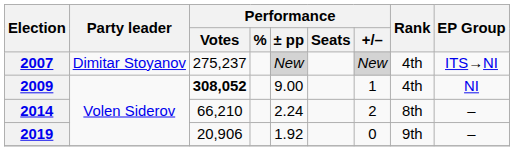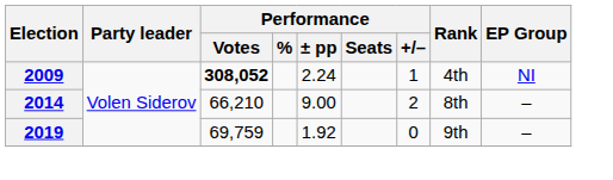 <table class=wikitable style=text-align:center>
 <tr>
 <th rowspan="2"><strong>Election</strong></th>
 <th rowspan="2">Party leader</th>
 <th colspan="5" scope="col">Performance</th>
 <th rowspan="2">Rank</th>
 <th rowspan="2">EP Group</th>
 </tr>
 <tr>
 <th><strong>Votes</strong></th>
 <th><strong>%</strong></th>
 <th><strong>± pp</strong></th>
 <th><strong>Seats</strong></th>
 <th><strong>+/–</strong></th>
 </tr>
 <tr>
-<th><a href='#'>2007</a></th>
-<td rowspan="1"><a href='#'>Dimitar Stoyanov</a></td>
-<td>275,237</td>
-<td></td>
-<td bgcolor="lightgrey"><em>New</em></td>
-<td></td>
-<td bgcolor="lightgrey"><em>New</em></td>
-<td>4th</td>
-<td><a href='#'>ITS</a>→<a href='#'>NI</a></td>
-</tr>
-<tr>
 <th><a href='#'>2009</a></th>
 <td rowspan="3"><a href='#'>Volen Siderov</a></td>
 <td><strong>308,052</strong></td>
 <td></td>
-<td> 9.00</td>
+<td> 2.24</td>
 <td></td>
 <td> 1</td>
 <td> 4th</td>
 <td><a href='#'>NI</a></td>
 </tr>
 <tr>
 <th><a href='#'>2014</a></th>
 <td>66,210</td>
 <td></td>
-<td> 2.24</td>
+<td> 9.00</td>
 <td></td>
 <td> 2</td>
 <td> 8th</td>
 <td>–</td>
 </tr>
 <tr>
 <th><a href='#'>2019</a></th>
-<td>20,906</td>
+<td>69,759</td>
 <td></td>
 <td> 1.92</td>
 <td></td>
 <td> 0</td>
 <td> 9th</td>
 <td>–</td>
 </tr>
 <tr>
 </tr>
 </table>
